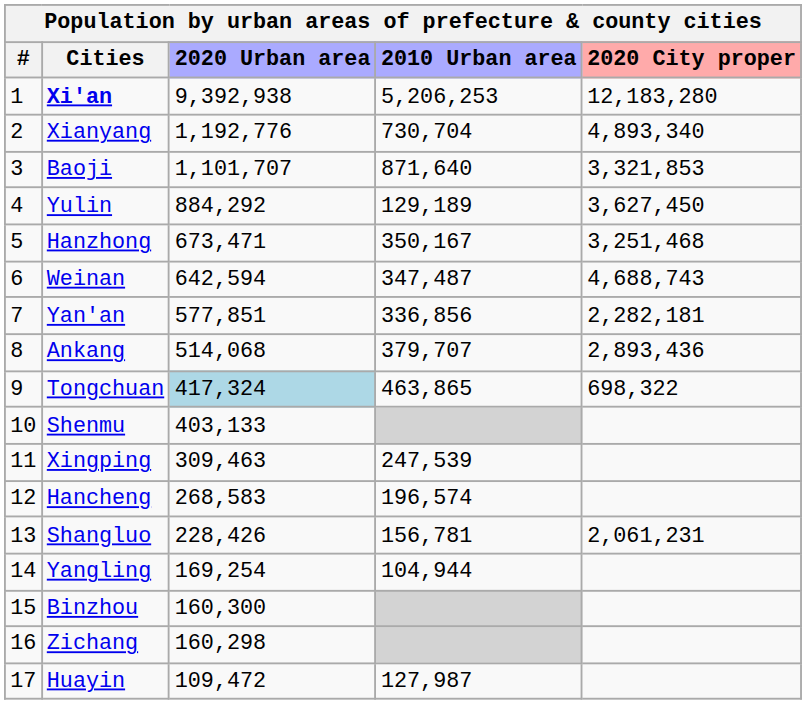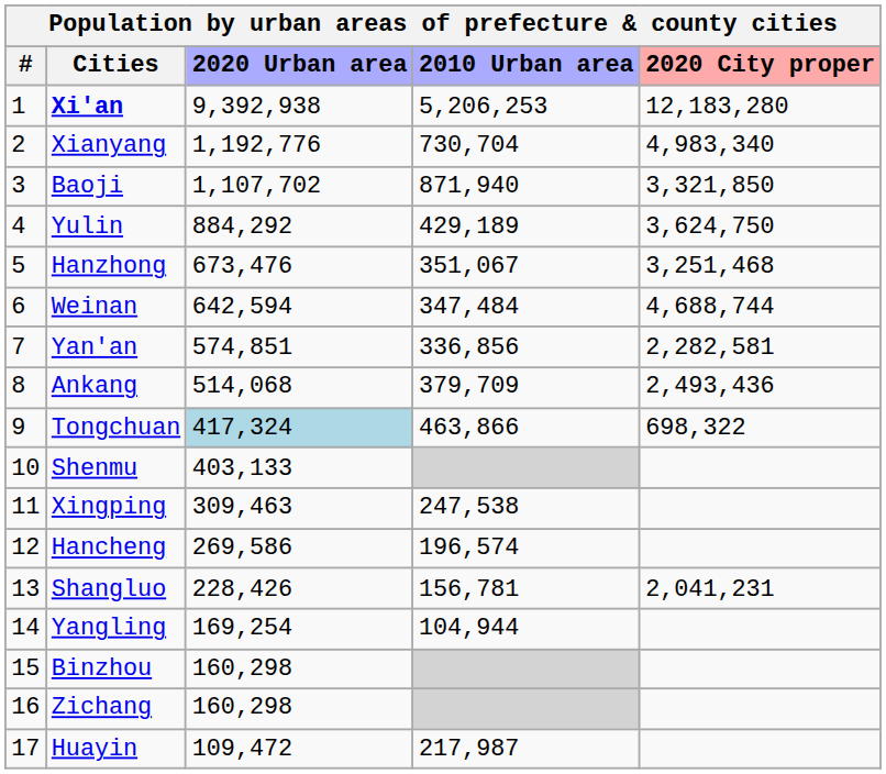 <table class="wikitable sortable collapsible" style="font-size:90%;">
 <tr>
 <th colspan=5>Population by urban areas of prefecture & county cities</th>
 </tr>
 <tr>
 <th>#</th>
 <th>Cities</th>
 <th style="background-color: #aaaaff;">2020 Urban area</th>
 <th style="background-color: #aaaaff;">2010 Urban area</th>
 <th style="background-color: #ffaaaa;">2020 City proper</th>
 </tr>
 <tr>
 <td>1</td>
 <td><strong><a href='#'>Xi'an</a></strong></td>
 <td>9,392,938</td>
 <td>5,206,253</td>
 <td>12,183,280</td>
 </tr>
 <tr>
 <td>2</td>
 <td><a href='#'>Xianyang</a></td>
 <td>1,192,776</td>
 <td>730,704</td>
-<td>4,893,340</td>
+<td>4,983,340</td>
 </tr>
 <tr>
 <td>3</td>
 <td><a href='#'>Baoji</a></td>
-<td>1,101,707</td>
-<td>871,640</td>
-<td>3,321,853</td>
+<td>1,107,702</td>
+<td>871,940</td>
+<td>3,321,850</td>
 </tr>
 <tr>
 <td>4</td>
 <td><a href='#'>Yulin</a></td>
 <td>884,292</td>
-<td>129,189</td>
-<td>3,627,450</td>
+<td>429,189</td>
+<td>3,624,750</td>
 </tr>
 <tr>
 <td>5</td>
 <td><a href='#'>Hanzhong</a></td>
-<td>673,471</td>
-<td>350,167</td>
+<td>673,476</td>
+<td>351,067</td>
 <td>3,251,468</td>
 </tr>
 <tr>
 <td>6</td>
 <td><a href='#'>Weinan</a></td>
 <td>642,594</td>
-<td>347,487</td>
-<td>4,688,743</td>
+<td>347,484</td>
+<td>4,688,744</td>
 </tr>
 <tr>
 <td>7</td>
 <td><a href='#'>Yan'an</a></td>
-<td>577,851</td>
+<td>574,851</td>
 <td>336,856</td>
-<td>2,282,181</td>
+<td>2,282,581</td>
 </tr>
 <tr>
 <td>8</td>
 <td><a href='#'>Ankang</a></td>
 <td>514,068</td>
-<td>379,707</td>
-<td>2,893,436</td>
+<td>379,709</td>
+<td>2,493,436</td>
 </tr>
 <tr>
 <td>9</td>
 <td><a href='#'>Tongchuan</a></td>
 <td style="background: lightblue;">417,324</td>
-<td>463,865</td>
+<td>463,866</td>
 <td>698,322</td>
 </tr>
 <tr>
 <td>10</td>
 <td><a href='#'>Shenmu</a></td>
 <td>403,133</td>
 <td bgcolor="lightgrey"></td>
 <td></td>
 </tr>
 <tr>
 <td>11</td>
 <td><a href='#'>Xingping</a></td>
 <td>309,463</td>
-<td>247,539</td>
+<td>247,538</td>
 <td></td>
 </tr>
 <tr>
 <td>12</td>
 <td><a href='#'>Hancheng</a></td>
-<td>268,583</td>
+<td>269,586</td>
 <td>196,574</td>
 <td></td>
 </tr>
 <tr>
 <td>13</td>
 <td><a href='#'>Shangluo</a></td>
 <td>228,426</td>
 <td>156,781</td>
-<td>2,061,231</td>
+<td>2,041,231</td>
 </tr>
 <tr>
 <td>14</td>
 <td><a href='#'>Yangling</a></td>
 <td>169,254</td>
 <td>104,944</td>
 <td></td>
 </tr>
 <tr>
 <td>15</td>
 <td><a href='#'>Binzhou</a></td>
-<td>160,300</td>
+<td>160,298</td>
 <td bgcolor="lightgrey"></td>
 <td></td>
 </tr>
 <tr>
 <td>16</td>
 <td><a href='#'>Zichang</a></td>
 <td>160,298</td>
 <td bgcolor="lightgrey"></td>
 <td></td>
 </tr>
 <tr>
 <td>17</td>
 <td><a href='#'>Huayin</a></td>
 <td>109,472</td>
-<td>127,987</td>
+<td>217,987</td>
 <td></td>
 </tr>
 </table>
